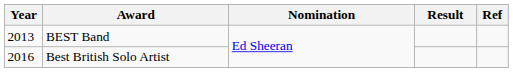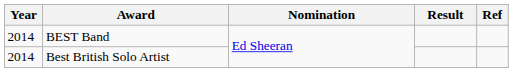 <table class="wikitable" style="max-width:100%;">
 <tr>
 <th width=5%>Year</th>
 <th style="width:30%;">Award</th>
 <th style="width:30%;">Nomination</th>
 <th style="width:10%;">Result</th>
 <th style="width:5%;">Ref</th>
 </tr>
 <tr>
-<td>2013</td>
+<td>2014</td>
 <td>BEST Band</td>
 <td rowspan="2"><a href='#'>Ed Sheeran</a></td>
 <td></td>
 <td></td>
 </tr>
 <tr>
-<td>2016</td>
+<td>2014</td>
 <td>Best British Solo Artist</td>
 <td></td>
 <td></td>
 </tr>
 </table>
